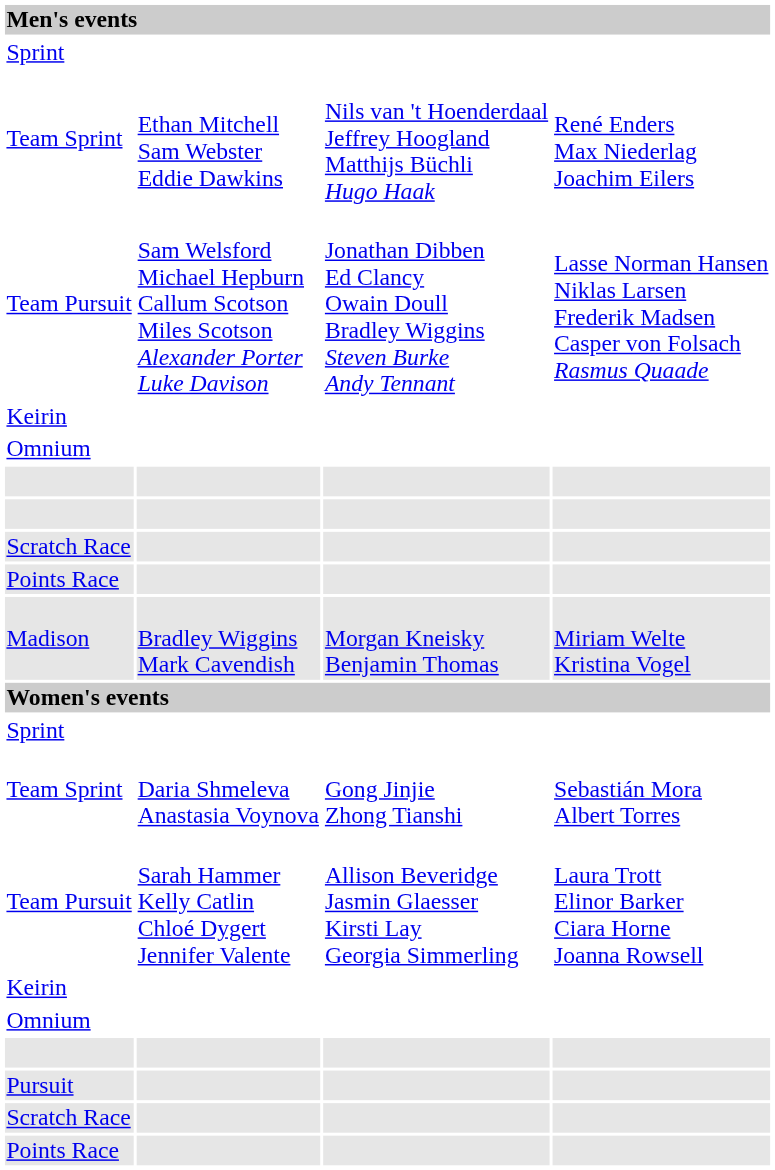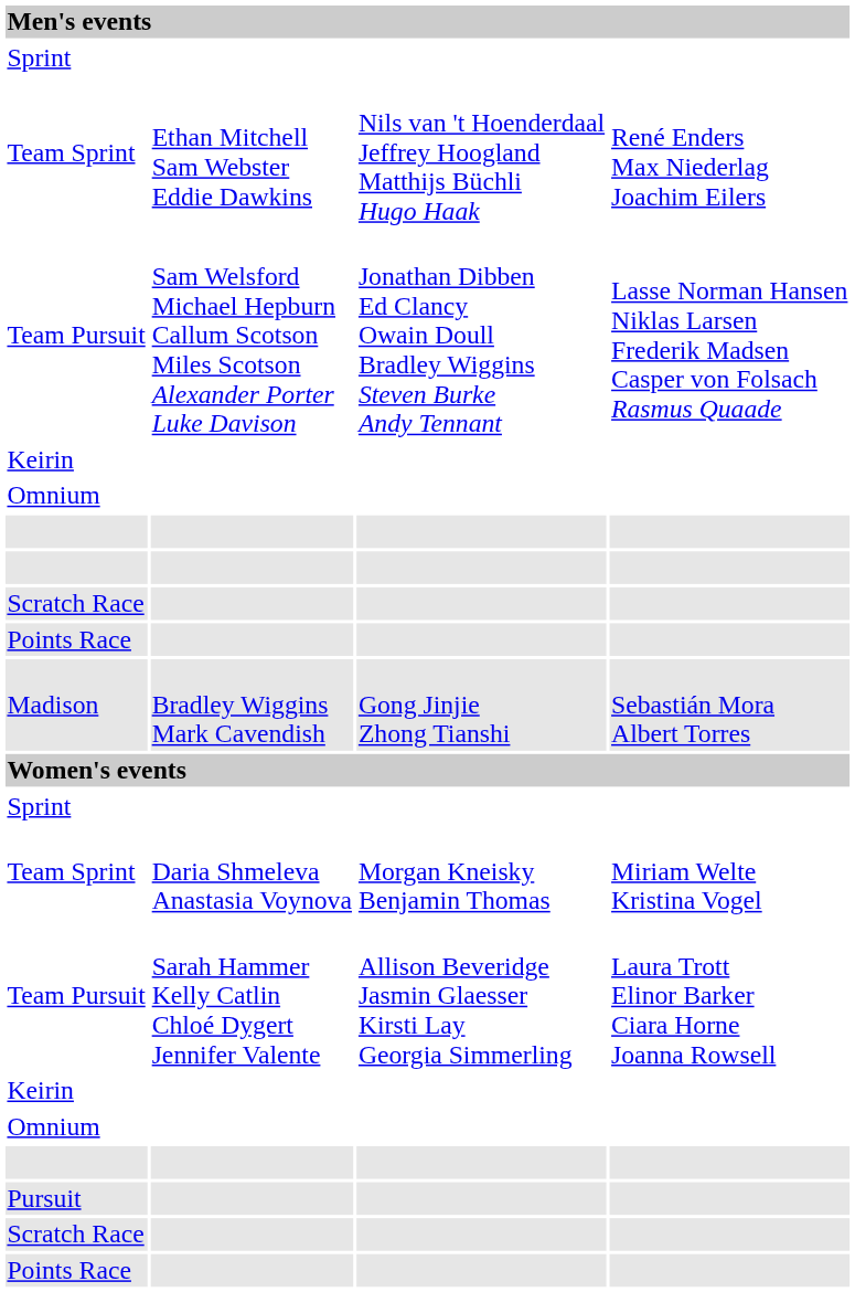 <table>
 <tr bgcolor="#cccccc">
 <td colspan=7><strong>Men's events</strong></td>
 </tr>
 <tr>
 <td><a href='#'>Sprint</a><br></td>
 <td></td>
 <td></td>
 <td></td>
 </tr>
 <tr>
 <td><a href='#'>Team Sprint</a><br></td>
 <td><br><a href='#'>Ethan Mitchell</a><br><a href='#'>Sam Webster</a><br><a href='#'>Eddie Dawkins</a></td>
 <td><br><a href='#'>Nils van 't Hoenderdaal</a><br><a href='#'>Jeffrey Hoogland</a><br><a href='#'>Matthijs Büchli</a><br><em><a href='#'>Hugo Haak</a></em></td>
 <td><br><a href='#'>René Enders</a><br><a href='#'>Max Niederlag</a><br><a href='#'>Joachim Eilers</a></td>
 </tr>
 <tr>
 <td><a href='#'>Team Pursuit</a><br></td>
 <td><br><a href='#'>Sam Welsford</a><br><a href='#'>Michael Hepburn</a><br><a href='#'>Callum Scotson</a><br><a href='#'>Miles Scotson</a><br><em><a href='#'>Alexander Porter</a><br><a href='#'>Luke Davison</a></em></td>
 <td><br><a href='#'>Jonathan Dibben</a><br><a href='#'>Ed Clancy</a><br><a href='#'>Owain Doull</a><br><a href='#'>Bradley Wiggins</a><br><em><a href='#'>Steven Burke</a> <br><a href='#'>Andy Tennant</a></em></td>
 <td><br><a href='#'>Lasse Norman Hansen</a><br><a href='#'>Niklas Larsen</a><br><a href='#'>Frederik Madsen</a><br><a href='#'>Casper von Folsach</a><br><em><a href='#'>Rasmus Quaade</a></em></td>
 </tr>
 <tr>
 <td><a href='#'>Keirin</a><br></td>
 <td></td>
 <td></td>
 <td></td>
 </tr>
 <tr>
 <td><a href='#'>Omnium</a><br></td>
 <td></td>
 <td></td>
 <td></td>
 </tr>
 <tr bgcolor="#e6e6e6">
 <td><br></td>
 <td></td>
 <td></td>
 <td></td>
 </tr>
 <tr bgcolor="#e6e6e6">
 <td><br></td>
 <td></td>
 <td></td>
 <td></td>
 </tr>
 <tr bgcolor="#e6e6e6">
 <td><a href='#'>Scratch Race</a><br></td>
 <td></td>
 <td></td>
 <td></td>
 </tr>
 <tr bgcolor="#e6e6e6">
 <td><a href='#'>Points Race</a><br></td>
 <td></td>
 <td></td>
 <td></td>
 </tr>
 <tr bgcolor="#e6e6e6">
 <td><a href='#'>Madison</a><br></td>
 <td><br><a href='#'>Bradley Wiggins</a><br><a href='#'>Mark Cavendish</a></td>
-<td><br><a href='#'>Morgan Kneisky</a><br><a href='#'>Benjamin Thomas</a></td>
-<td><br><a href='#'>Miriam Welte</a><br><a href='#'>Kristina Vogel</a></td>
+<td><br><a href='#'>Gong Jinjie</a><br><a href='#'>Zhong Tianshi</a></td>
+<td><br><a href='#'>Sebastián Mora</a><br><a href='#'>Albert Torres</a></td>
 </tr>
 <tr style="background:#ccc;">
 <td colspan=7><strong>Women's events</strong></td>
 </tr>
 <tr>
 <td><a href='#'>Sprint</a><br></td>
 <td></td>
 <td></td>
 <td></td>
 </tr>
 <tr>
 <td><a href='#'>Team Sprint</a><br></td>
 <td><br><a href='#'>Daria Shmeleva</a><br><a href='#'>Anastasia Voynova</a></td>
-<td><br><a href='#'>Gong Jinjie</a><br><a href='#'>Zhong Tianshi</a></td>
-<td><br><a href='#'>Sebastián Mora</a><br><a href='#'>Albert Torres</a></td>
+<td><br><a href='#'>Morgan Kneisky</a><br><a href='#'>Benjamin Thomas</a></td>
+<td><br><a href='#'>Miriam Welte</a><br><a href='#'>Kristina Vogel</a></td>
 </tr>
 <tr>
 <td><a href='#'>Team Pursuit</a><br></td>
 <td><br><a href='#'>Sarah Hammer</a><br><a href='#'>Kelly Catlin</a><br><a href='#'>Chloé Dygert</a><br><a href='#'>Jennifer Valente</a></td>
 <td><br><a href='#'>Allison Beveridge</a><br><a href='#'>Jasmin Glaesser</a><br><a href='#'>Kirsti Lay</a><br><a href='#'>Georgia Simmerling</a></td>
 <td><br><a href='#'>Laura Trott</a><br><a href='#'>Elinor Barker</a><br><a href='#'>Ciara Horne</a><br><a href='#'>Joanna Rowsell</a></td>
 </tr>
 <tr>
 <td><a href='#'>Keirin</a><br></td>
 <td></td>
 <td></td>
 <td></td>
 </tr>
 <tr>
 <td><a href='#'>Omnium</a><br></td>
 <td></td>
 <td></td>
 <td></td>
 </tr>
 <tr bgcolor="#e6e6e6">
 <td><br></td>
 <td></td>
 <td></td>
 <td></td>
 </tr>
 <tr bgcolor="#e6e6e6">
 <td><a href='#'>Pursuit</a><br></td>
 <td></td>
 <td></td>
 <td></td>
 </tr>
 <tr bgcolor="#e6e6e6">
 <td><a href='#'>Scratch Race</a><br></td>
 <td></td>
 <td></td>
 <td></td>
 </tr>
 <tr bgcolor="#e6e6e6">
 <td><a href='#'>Points Race</a><br></td>
 <td></td>
 <td></td>
 <td></td>
 </tr>
 </table>
